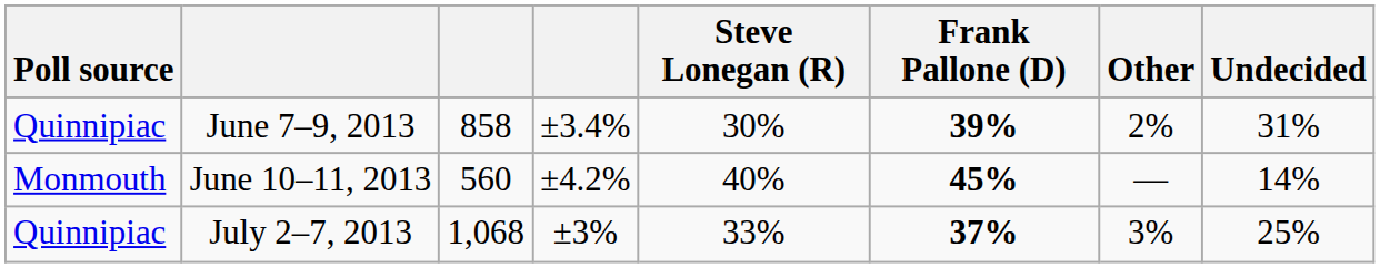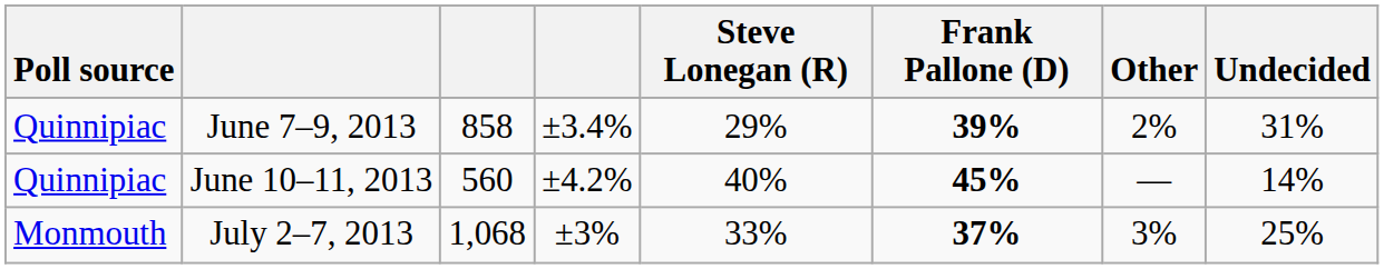 <table class="wikitable" style="text-align:center">
 <tr valign= bottom>
 <th>Poll source</th>
 <th></th>
 <th></th>
 <th></th>
 <th style="width:100px;">Steve<br>Lonegan (R)</th>
 <th style="width:100px;">Frank<br>Pallone (D)</th>
 <th>Other</th>
 <th>Undecided</th>
 </tr>
 <tr>
 <td align=left><a href='#'>Quinnipiac</a></td>
 <td>June 7–9, 2013</td>
 <td>858</td>
 <td>±3.4%</td>
-<td>30%</td>
+<td>29%</td>
 <td><strong>39%</strong></td>
 <td>2%</td>
 <td>31%</td>
 </tr>
 <tr>
-<td align=left><a href='#'>Monmouth</a></td>
+<td align=left><a href='#'>Quinnipiac</a></td>
 <td>June 10–11, 2013</td>
 <td>560</td>
 <td>±4.2%</td>
 <td>40%</td>
 <td><strong>45%</strong></td>
 <td>—</td>
 <td>14%</td>
 </tr>
 <tr>
-<td align=left><a href='#'>Quinnipiac</a></td>
+<td align=left><a href='#'>Monmouth</a></td>
 <td>July 2–7, 2013</td>
 <td>1,068</td>
 <td>±3%</td>
 <td>33%</td>
 <td><strong>37%</strong></td>
 <td>3%</td>
 <td>25%</td>
 </tr>
 </table>
